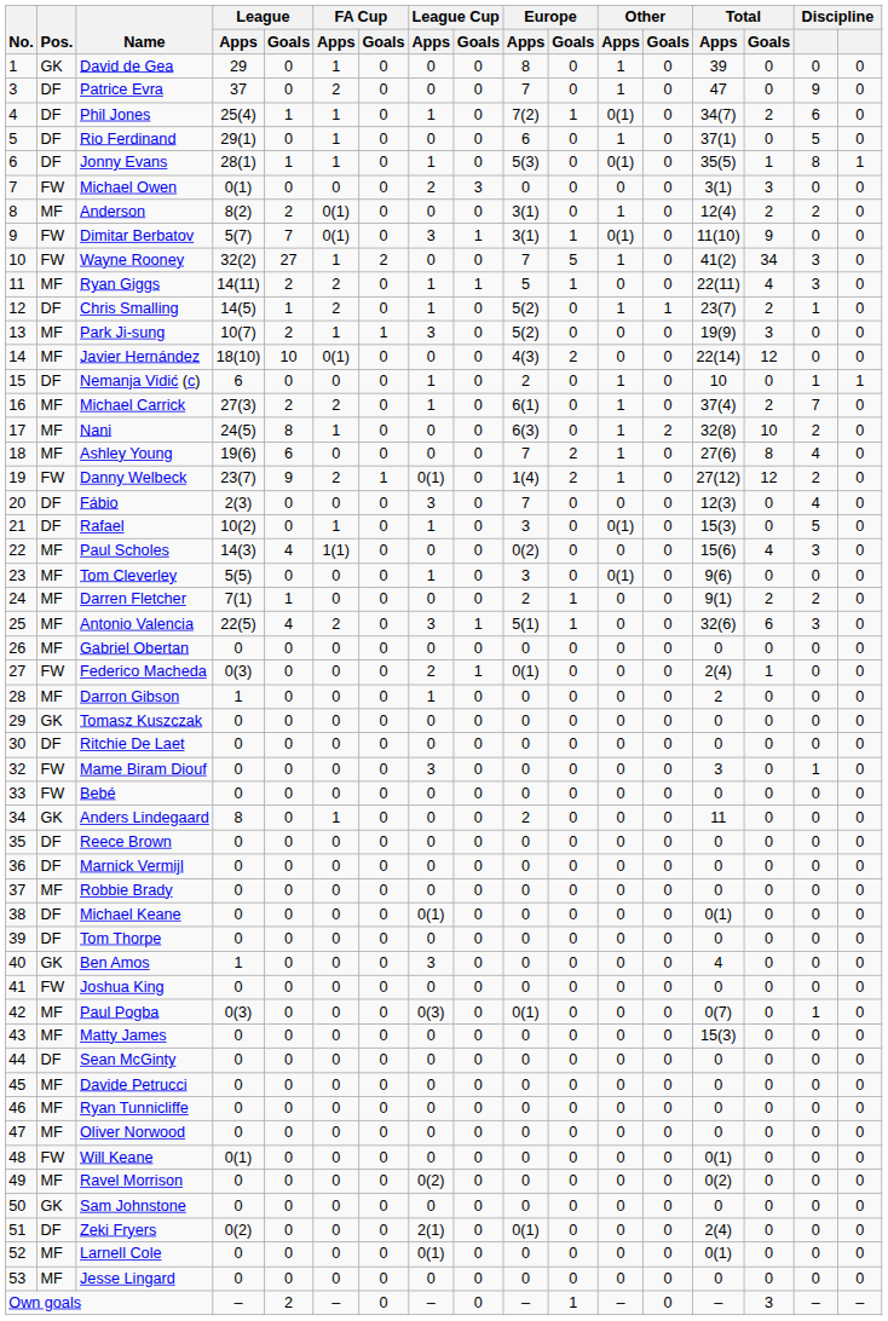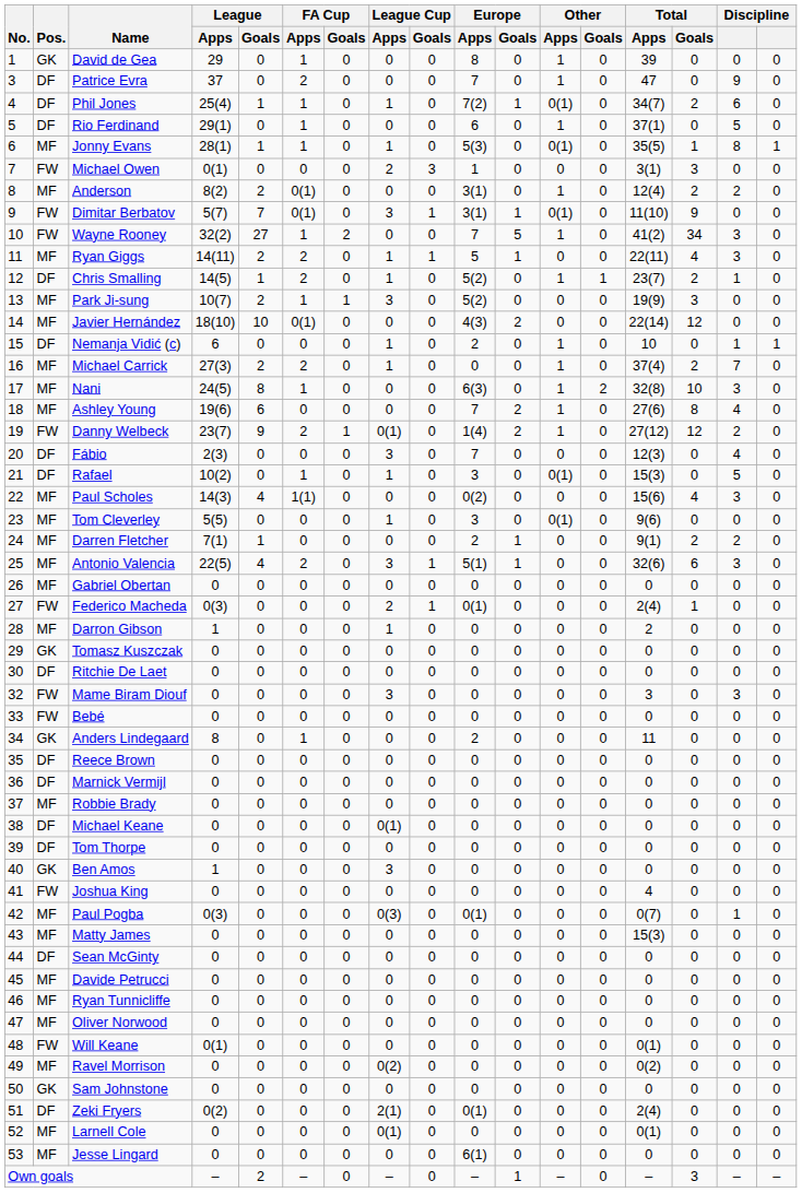 <table class="wikitable" style="text-align:center">
 <tr>
 <th rowspan="2" valign="bottom">No.</th>
 <th rowspan="2" valign="bottom">Pos.</th>
 <th rowspan="2" valign="bottom">Name</th>
 <th colspan="2" width="85">League</th>
 <th colspan="2" width="85">FA Cup</th>
 <th colspan="2" width="85">League Cup</th>
 <th colspan="2" width="85">Europe</th>
 <th colspan="2" width="85">Other</th>
 <th colspan="2" width="85">Total</th>
 <th colspan="2" width="85">Discipline</th>
 </tr>
 <tr>
 <th>Apps</th>
 <th>Goals</th>
 <th>Apps</th>
 <th>Goals</th>
 <th>Apps</th>
 <th>Goals</th>
 <th>Apps</th>
 <th>Goals</th>
 <th>Apps</th>
 <th>Goals</th>
 <th>Apps</th>
 <th>Goals</th>
 <th></th>
 <th></th>
 </tr>
 <tr>
 <td align="left">1</td>
 <td align="left">GK</td>
 <td align="left"> <a href='#'>David de Gea</a></td>
 <td>29</td>
 <td>0</td>
 <td>1</td>
 <td>0</td>
 <td>0</td>
 <td>0</td>
 <td>8</td>
 <td>0</td>
 <td>1</td>
 <td>0</td>
 <td>39</td>
 <td>0</td>
 <td>0</td>
 <td>0</td>
 </tr>
 <tr>
 <td align="left">3</td>
 <td align="left">DF</td>
 <td align="left"> <a href='#'>Patrice Evra</a></td>
 <td>37</td>
 <td>0</td>
 <td>2</td>
 <td>0</td>
 <td>0</td>
 <td>0</td>
 <td>7</td>
 <td>0</td>
 <td>1</td>
 <td>0</td>
 <td>47</td>
 <td>0</td>
 <td>9</td>
 <td>0</td>
 </tr>
 <tr>
 <td align="left">4</td>
 <td align="left">DF</td>
 <td align="left"> <a href='#'>Phil Jones</a></td>
 <td>25(4)</td>
 <td>1</td>
 <td>1</td>
 <td>0</td>
 <td>1</td>
 <td>0</td>
 <td>7(2)</td>
 <td>1</td>
 <td>0(1)</td>
 <td>0</td>
 <td>34(7)</td>
 <td>2</td>
 <td>6</td>
 <td>0</td>
 </tr>
 <tr>
 <td align="left">5</td>
 <td align="left">DF</td>
 <td align="left"> <a href='#'>Rio Ferdinand</a></td>
 <td>29(1)</td>
 <td>0</td>
 <td>1</td>
 <td>0</td>
 <td>0</td>
 <td>0</td>
 <td>6</td>
 <td>0</td>
 <td>1</td>
 <td>0</td>
 <td>37(1)</td>
 <td>0</td>
 <td>5</td>
 <td>0</td>
 </tr>
 <tr>
 <td align="left">6</td>
-<td align="left">DF</td>
+<td align="left">MF</td>
 <td align="left"> <a href='#'>Jonny Evans</a></td>
 <td>28(1)</td>
 <td>1</td>
 <td>1</td>
 <td>0</td>
 <td>1</td>
 <td>0</td>
 <td>5(3)</td>
 <td>0</td>
 <td>0(1)</td>
 <td>0</td>
 <td>35(5)</td>
 <td>1</td>
 <td>8</td>
 <td>1</td>
 </tr>
 <tr>
 <td align="left">7</td>
 <td align="left">FW</td>
 <td align="left"> <a href='#'>Michael Owen</a></td>
 <td>0(1)</td>
 <td>0</td>
 <td>0</td>
 <td>0</td>
 <td>2</td>
 <td>3</td>
-<td>0</td>
+<td>1</td>
 <td>0</td>
 <td>0</td>
 <td>0</td>
 <td>3(1)</td>
 <td>3</td>
 <td>0</td>
 <td>0</td>
 </tr>
 <tr>
 <td align="left">8</td>
 <td align="left">MF</td>
 <td align="left"> <a href='#'>Anderson</a></td>
 <td>8(2)</td>
 <td>2</td>
 <td>0(1)</td>
 <td>0</td>
 <td>0</td>
 <td>0</td>
 <td>3(1)</td>
 <td>0</td>
 <td>1</td>
 <td>0</td>
 <td>12(4)</td>
 <td>2</td>
 <td>2</td>
 <td>0</td>
 </tr>
 <tr>
 <td align="left">9</td>
 <td align="left">FW</td>
 <td align="left"> <a href='#'>Dimitar Berbatov</a></td>
 <td>5(7)</td>
 <td>7</td>
 <td>0(1)</td>
 <td>0</td>
 <td>3</td>
 <td>1</td>
 <td>3(1)</td>
 <td>1</td>
 <td>0(1)</td>
 <td>0</td>
 <td>11(10)</td>
 <td>9</td>
 <td>0</td>
 <td>0</td>
 </tr>
 <tr>
 <td align="left">10</td>
 <td align="left">FW</td>
 <td align="left"> <a href='#'>Wayne Rooney</a></td>
 <td>32(2)</td>
 <td>27</td>
 <td>1</td>
 <td>2</td>
 <td>0</td>
 <td>0</td>
 <td>7</td>
 <td>5</td>
 <td>1</td>
 <td>0</td>
 <td>41(2)</td>
 <td>34</td>
 <td>3</td>
 <td>0</td>
 </tr>
 <tr>
 <td align="left">11</td>
 <td align="left">MF</td>
 <td align="left"> <a href='#'>Ryan Giggs</a></td>
 <td>14(11)</td>
 <td>2</td>
 <td>2</td>
 <td>0</td>
 <td>1</td>
 <td>1</td>
 <td>5</td>
 <td>1</td>
 <td>0</td>
 <td>0</td>
 <td>22(11)</td>
 <td>4</td>
 <td>3</td>
 <td>0</td>
 </tr>
 <tr>
 <td align="left">12</td>
 <td align="left">DF</td>
 <td align="left"> <a href='#'>Chris Smalling</a></td>
 <td>14(5)</td>
 <td>1</td>
 <td>2</td>
 <td>0</td>
 <td>1</td>
 <td>0</td>
 <td>5(2)</td>
 <td>0</td>
 <td>1</td>
 <td>1</td>
 <td>23(7)</td>
 <td>2</td>
 <td>1</td>
 <td>0</td>
 </tr>
 <tr>
 <td align="left">13</td>
 <td align="left">MF</td>
 <td align="left"> <a href='#'>Park Ji-sung</a></td>
 <td>10(7)</td>
 <td>2</td>
 <td>1</td>
 <td>1</td>
 <td>3</td>
 <td>0</td>
 <td>5(2)</td>
 <td>0</td>
 <td>0</td>
 <td>0</td>
 <td>19(9)</td>
 <td>3</td>
 <td>0</td>
 <td>0</td>
 </tr>
 <tr>
 <td align="left">14</td>
 <td align="left">MF</td>
 <td align="left"> <a href='#'>Javier Hernández</a></td>
 <td>18(10)</td>
 <td>10</td>
 <td>0(1)</td>
 <td>0</td>
 <td>0</td>
 <td>0</td>
 <td>4(3)</td>
 <td>2</td>
 <td>0</td>
 <td>0</td>
 <td>22(14)</td>
 <td>12</td>
 <td>0</td>
 <td>0</td>
 </tr>
 <tr>
 <td align="left">15</td>
 <td align="left">DF</td>
 <td align="left"> <a href='#'>Nemanja Vidić</a> (<a href='#'>c</a>)</td>
 <td>6</td>
 <td>0</td>
 <td>0</td>
 <td>0</td>
 <td>1</td>
 <td>0</td>
 <td>2</td>
 <td>0</td>
 <td>1</td>
 <td>0</td>
 <td>10</td>
 <td>0</td>
 <td>1</td>
 <td>1</td>
 </tr>
 <tr>
 <td align="left">16</td>
 <td align="left">MF</td>
 <td align="left"> <a href='#'>Michael Carrick</a></td>
 <td>27(3)</td>
 <td>2</td>
 <td>2</td>
 <td>0</td>
 <td>1</td>
 <td>0</td>
-<td>6(1)</td>
+<td>0</td>
 <td>0</td>
 <td>1</td>
 <td>0</td>
 <td>37(4)</td>
 <td>2</td>
 <td>7</td>
 <td>0</td>
 </tr>
 <tr>
 <td align="left">17</td>
 <td align="left">MF</td>
 <td align="left"> <a href='#'>Nani</a></td>
 <td>24(5)</td>
 <td>8</td>
 <td>1</td>
 <td>0</td>
 <td>0</td>
 <td>0</td>
 <td>6(3)</td>
 <td>0</td>
 <td>1</td>
 <td>2</td>
 <td>32(8)</td>
 <td>10</td>
-<td>2</td>
+<td>3</td>
 <td>0</td>
 </tr>
 <tr>
 <td align="left">18</td>
 <td align="left">MF</td>
 <td align="left"> <a href='#'>Ashley Young</a></td>
 <td>19(6)</td>
 <td>6</td>
 <td>0</td>
 <td>0</td>
 <td>0</td>
 <td>0</td>
 <td>7</td>
 <td>2</td>
 <td>1</td>
 <td>0</td>
 <td>27(6)</td>
 <td>8</td>
 <td>4</td>
 <td>0</td>
 </tr>
 <tr>
 <td align="left">19</td>
 <td align="left">FW</td>
 <td align="left"> <a href='#'>Danny Welbeck</a></td>
 <td>23(7)</td>
 <td>9</td>
 <td>2</td>
 <td>1</td>
 <td>0(1)</td>
 <td>0</td>
 <td>1(4)</td>
 <td>2</td>
 <td>1</td>
 <td>0</td>
 <td>27(12)</td>
 <td>12</td>
 <td>2</td>
 <td>0</td>
 </tr>
 <tr>
 <td align="left">20</td>
 <td align="left">DF</td>
 <td align="left"> <a href='#'>Fábio</a></td>
 <td>2(3)</td>
 <td>0</td>
 <td>0</td>
 <td>0</td>
 <td>3</td>
 <td>0</td>
 <td>7</td>
 <td>0</td>
 <td>0</td>
 <td>0</td>
 <td>12(3)</td>
 <td>0</td>
 <td>4</td>
 <td>0</td>
 </tr>
 <tr>
 <td align="left">21</td>
 <td align="left">DF</td>
 <td align="left"> <a href='#'>Rafael</a></td>
 <td>10(2)</td>
 <td>0</td>
 <td>1</td>
 <td>0</td>
 <td>1</td>
 <td>0</td>
 <td>3</td>
 <td>0</td>
 <td>0(1)</td>
 <td>0</td>
 <td>15(3)</td>
 <td>0</td>
 <td>5</td>
 <td>0</td>
 </tr>
 <tr>
 <td align="left">22</td>
 <td align="left">MF</td>
 <td align="left"> <a href='#'>Paul Scholes</a></td>
 <td>14(3)</td>
 <td>4</td>
 <td>1(1)</td>
 <td>0</td>
 <td>0</td>
 <td>0</td>
 <td>0(2)</td>
 <td>0</td>
 <td>0</td>
 <td>0</td>
 <td>15(6)</td>
 <td>4</td>
 <td>3</td>
 <td>0</td>
 </tr>
 <tr>
 <td align="left">23</td>
 <td align="left">MF</td>
 <td align="left"> <a href='#'>Tom Cleverley</a></td>
 <td>5(5)</td>
 <td>0</td>
 <td>0</td>
 <td>0</td>
 <td>1</td>
 <td>0</td>
 <td>3</td>
 <td>0</td>
 <td>0(1)</td>
 <td>0</td>
 <td>9(6)</td>
 <td>0</td>
 <td>0</td>
 <td>0</td>
 </tr>
 <tr>
 <td align="left">24</td>
 <td align="left">MF</td>
 <td align="left"> <a href='#'>Darren Fletcher</a></td>
 <td>7(1)</td>
 <td>1</td>
 <td>0</td>
 <td>0</td>
 <td>0</td>
 <td>0</td>
 <td>2</td>
 <td>1</td>
 <td>0</td>
 <td>0</td>
 <td>9(1)</td>
 <td>2</td>
 <td>2</td>
 <td>0</td>
 </tr>
 <tr>
 <td align="left">25</td>
 <td align="left">MF</td>
 <td align="left"> <a href='#'>Antonio Valencia</a></td>
 <td>22(5)</td>
 <td>4</td>
 <td>2</td>
 <td>0</td>
 <td>3</td>
 <td>1</td>
 <td>5(1)</td>
 <td>1</td>
 <td>0</td>
 <td>0</td>
 <td>32(6)</td>
 <td>6</td>
 <td>3</td>
 <td>0</td>
 </tr>
 <tr>
 <td align="left">26</td>
 <td align="left">MF</td>
 <td align="left"> <a href='#'>Gabriel Obertan</a></td>
 <td>0</td>
 <td>0</td>
 <td>0</td>
 <td>0</td>
 <td>0</td>
 <td>0</td>
 <td>0</td>
 <td>0</td>
 <td>0</td>
 <td>0</td>
 <td>0</td>
 <td>0</td>
 <td>0</td>
 <td>0</td>
 </tr>
 <tr>
 <td align="left">27</td>
 <td align="left">FW</td>
 <td align="left"> <a href='#'>Federico Macheda</a></td>
 <td>0(3)</td>
 <td>0</td>
 <td>0</td>
 <td>0</td>
 <td>2</td>
 <td>1</td>
 <td>0(1)</td>
 <td>0</td>
 <td>0</td>
 <td>0</td>
 <td>2(4)</td>
 <td>1</td>
 <td>0</td>
 <td>0</td>
 </tr>
 <tr>
 <td align="left">28</td>
 <td align="left">MF</td>
 <td align="left"> <a href='#'>Darron Gibson</a></td>
 <td>1</td>
 <td>0</td>
 <td>0</td>
 <td>0</td>
 <td>1</td>
 <td>0</td>
 <td>0</td>
 <td>0</td>
 <td>0</td>
 <td>0</td>
 <td>2</td>
 <td>0</td>
 <td>0</td>
 <td>0</td>
 </tr>
 <tr>
 <td align="left">29</td>
 <td align="left">GK</td>
 <td align="left"> <a href='#'>Tomasz Kuszczak</a></td>
 <td>0</td>
 <td>0</td>
 <td>0</td>
 <td>0</td>
 <td>0</td>
 <td>0</td>
 <td>0</td>
 <td>0</td>
 <td>0</td>
 <td>0</td>
 <td>0</td>
 <td>0</td>
 <td>0</td>
 <td>0</td>
 </tr>
 <tr>
 <td align="left">30</td>
 <td align="left">DF</td>
 <td align="left"> <a href='#'>Ritchie De Laet</a></td>
 <td>0</td>
 <td>0</td>
 <td>0</td>
 <td>0</td>
 <td>0</td>
 <td>0</td>
 <td>0</td>
 <td>0</td>
 <td>0</td>
 <td>0</td>
 <td>0</td>
 <td>0</td>
 <td>0</td>
 <td>0</td>
 </tr>
 <tr>
 <td align="left">32</td>
 <td align="left">FW</td>
 <td align="left"> <a href='#'>Mame Biram Diouf</a></td>
 <td>0</td>
 <td>0</td>
 <td>0</td>
 <td>0</td>
 <td>3</td>
 <td>0</td>
 <td>0</td>
 <td>0</td>
 <td>0</td>
 <td>0</td>
 <td>3</td>
 <td>0</td>
-<td>1</td>
+<td>3</td>
 <td>0</td>
 </tr>
 <tr>
 <td align="left">33</td>
 <td align="left">FW</td>
 <td align="left"> <a href='#'>Bebé</a></td>
 <td>0</td>
 <td>0</td>
 <td>0</td>
 <td>0</td>
 <td>0</td>
 <td>0</td>
 <td>0</td>
 <td>0</td>
 <td>0</td>
 <td>0</td>
 <td>0</td>
 <td>0</td>
 <td>0</td>
 <td>0</td>
 </tr>
 <tr>
 <td align="left">34</td>
 <td align="left">GK</td>
 <td align="left"> <a href='#'>Anders Lindegaard</a></td>
 <td>8</td>
 <td>0</td>
 <td>1</td>
 <td>0</td>
 <td>0</td>
 <td>0</td>
 <td>2</td>
 <td>0</td>
 <td>0</td>
 <td>0</td>
 <td>11</td>
 <td>0</td>
 <td>0</td>
 <td>0</td>
 </tr>
 <tr>
 <td align="left">35</td>
 <td align="left">DF</td>
 <td align="left"> <a href='#'>Reece Brown</a></td>
 <td>0</td>
 <td>0</td>
 <td>0</td>
 <td>0</td>
 <td>0</td>
 <td>0</td>
 <td>0</td>
 <td>0</td>
 <td>0</td>
 <td>0</td>
 <td>0</td>
 <td>0</td>
 <td>0</td>
 <td>0</td>
 </tr>
 <tr>
 <td align="left">36</td>
 <td align="left">DF</td>
 <td align="left"> <a href='#'>Marnick Vermijl</a></td>
 <td>0</td>
 <td>0</td>
 <td>0</td>
 <td>0</td>
 <td>0</td>
 <td>0</td>
 <td>0</td>
 <td>0</td>
 <td>0</td>
 <td>0</td>
 <td>0</td>
 <td>0</td>
 <td>0</td>
 <td>0</td>
 </tr>
 <tr>
 <td align="left">37</td>
 <td align="left">MF</td>
 <td align="left"> <a href='#'>Robbie Brady</a></td>
 <td>0</td>
 <td>0</td>
 <td>0</td>
 <td>0</td>
 <td>0</td>
 <td>0</td>
 <td>0</td>
 <td>0</td>
 <td>0</td>
 <td>0</td>
 <td>0</td>
 <td>0</td>
 <td>0</td>
 <td>0</td>
 </tr>
 <tr>
 <td align="left">38</td>
 <td align="left">DF</td>
 <td align="left"> <a href='#'>Michael Keane</a></td>
 <td>0</td>
 <td>0</td>
 <td>0</td>
 <td>0</td>
 <td>0(1)</td>
 <td>0</td>
 <td>0</td>
 <td>0</td>
 <td>0</td>
 <td>0</td>
-<td>0(1)</td>
+<td>0</td>
 <td>0</td>
 <td>0</td>
 <td>0</td>
 </tr>
 <tr>
 <td align="left">39</td>
 <td align="left">DF</td>
 <td align="left"> <a href='#'>Tom Thorpe</a></td>
 <td>0</td>
 <td>0</td>
 <td>0</td>
 <td>0</td>
 <td>0</td>
 <td>0</td>
 <td>0</td>
 <td>0</td>
 <td>0</td>
 <td>0</td>
 <td>0</td>
 <td>0</td>
 <td>0</td>
 <td>0</td>
 </tr>
 <tr>
 <td align="left">40</td>
 <td align="left">GK</td>
 <td align="left"> <a href='#'>Ben Amos</a></td>
 <td>1</td>
 <td>0</td>
 <td>0</td>
 <td>0</td>
 <td>3</td>
 <td>0</td>
 <td>0</td>
 <td>0</td>
 <td>0</td>
 <td>0</td>
-<td>4</td>
+<td>0</td>
 <td>0</td>
 <td>0</td>
 <td>0</td>
 </tr>
 <tr>
 <td align="left">41</td>
 <td align="left">FW</td>
 <td align="left"> <a href='#'>Joshua King</a></td>
 <td>0</td>
 <td>0</td>
 <td>0</td>
 <td>0</td>
 <td>0</td>
 <td>0</td>
 <td>0</td>
 <td>0</td>
 <td>0</td>
 <td>0</td>
-<td>0</td>
+<td>4</td>
 <td>0</td>
 <td>0</td>
 <td>0</td>
 </tr>
 <tr>
 <td align="left">42</td>
 <td align="left">MF</td>
 <td align="left"> <a href='#'>Paul Pogba</a></td>
 <td>0(3)</td>
 <td>0</td>
 <td>0</td>
 <td>0</td>
 <td>0(3)</td>
 <td>0</td>
 <td>0(1)</td>
 <td>0</td>
 <td>0</td>
 <td>0</td>
 <td>0(7)</td>
 <td>0</td>
 <td>1</td>
 <td>0</td>
 </tr>
 <tr>
 <td align="left">43</td>
 <td align="left">MF</td>
 <td align="left"> <a href='#'>Matty James</a></td>
 <td>0</td>
 <td>0</td>
 <td>0</td>
 <td>0</td>
 <td>0</td>
 <td>0</td>
 <td>0</td>
 <td>0</td>
 <td>0</td>
 <td>0</td>
 <td>15(3)</td>
 <td>0</td>
 <td>0</td>
 <td>0</td>
 </tr>
 <tr>
 <td align="left">44</td>
 <td align="left">DF</td>
 <td align="left"> <a href='#'>Sean McGinty</a></td>
 <td>0</td>
 <td>0</td>
 <td>0</td>
 <td>0</td>
 <td>0</td>
 <td>0</td>
 <td>0</td>
 <td>0</td>
 <td>0</td>
 <td>0</td>
 <td>0</td>
 <td>0</td>
 <td>0</td>
 <td>0</td>
 </tr>
 <tr>
 <td align="left">45</td>
 <td align="left">MF</td>
 <td align="left"> <a href='#'>Davide Petrucci</a></td>
 <td>0</td>
 <td>0</td>
 <td>0</td>
 <td>0</td>
 <td>0</td>
 <td>0</td>
 <td>0</td>
 <td>0</td>
 <td>0</td>
 <td>0</td>
 <td>0</td>
 <td>0</td>
 <td>0</td>
 <td>0</td>
 </tr>
 <tr>
 <td align="left">46</td>
 <td align="left">MF</td>
 <td align="left"> <a href='#'>Ryan Tunnicliffe</a></td>
 <td>0</td>
 <td>0</td>
 <td>0</td>
 <td>0</td>
 <td>0</td>
 <td>0</td>
 <td>0</td>
 <td>0</td>
 <td>0</td>
 <td>0</td>
 <td>0</td>
 <td>0</td>
 <td>0</td>
 <td>0</td>
 </tr>
 <tr>
 <td align="left">47</td>
 <td align="left">MF</td>
 <td align="left"> <a href='#'>Oliver Norwood</a></td>
 <td>0</td>
 <td>0</td>
 <td>0</td>
 <td>0</td>
 <td>0</td>
 <td>0</td>
 <td>0</td>
 <td>0</td>
 <td>0</td>
 <td>0</td>
 <td>0</td>
 <td>0</td>
 <td>0</td>
 <td>0</td>
 </tr>
 <tr>
 <td align="left">48</td>
 <td align="left">FW</td>
 <td align="left"> <a href='#'>Will Keane</a></td>
 <td>0(1)</td>
 <td>0</td>
 <td>0</td>
 <td>0</td>
 <td>0</td>
 <td>0</td>
 <td>0</td>
 <td>0</td>
 <td>0</td>
 <td>0</td>
 <td>0(1)</td>
 <td>0</td>
 <td>0</td>
 <td>0</td>
 </tr>
 <tr>
 <td align="left">49</td>
 <td align="left">MF</td>
 <td align="left"> <a href='#'>Ravel Morrison</a></td>
 <td>0</td>
 <td>0</td>
 <td>0</td>
 <td>0</td>
 <td>0(2)</td>
 <td>0</td>
 <td>0</td>
 <td>0</td>
 <td>0</td>
 <td>0</td>
 <td>0(2)</td>
 <td>0</td>
 <td>0</td>
 <td>0</td>
 </tr>
 <tr>
 <td align="left">50</td>
 <td align="left">GK</td>
 <td align="left"> <a href='#'>Sam Johnstone</a></td>
 <td>0</td>
 <td>0</td>
 <td>0</td>
 <td>0</td>
 <td>0</td>
 <td>0</td>
 <td>0</td>
 <td>0</td>
 <td>0</td>
 <td>0</td>
 <td>0</td>
 <td>0</td>
 <td>0</td>
 <td>0</td>
 </tr>
 <tr>
 <td align="left">51</td>
 <td align="left">DF</td>
 <td align="left"> <a href='#'>Zeki Fryers</a></td>
 <td>0(2)</td>
 <td>0</td>
 <td>0</td>
 <td>0</td>
 <td>2(1)</td>
 <td>0</td>
 <td>0(1)</td>
 <td>0</td>
 <td>0</td>
 <td>0</td>
 <td>2(4)</td>
 <td>0</td>
 <td>0</td>
 <td>0</td>
 </tr>
 <tr>
 <td align="left">52</td>
 <td align="left">MF</td>
 <td align="left"> <a href='#'>Larnell Cole</a></td>
 <td>0</td>
 <td>0</td>
 <td>0</td>
 <td>0</td>
 <td>0(1)</td>
 <td>0</td>
 <td>0</td>
 <td>0</td>
 <td>0</td>
 <td>0</td>
 <td>0(1)</td>
 <td>0</td>
 <td>0</td>
 <td>0</td>
 </tr>
 <tr>
 <td align="left">53</td>
 <td align="left">MF</td>
 <td align="left"> <a href='#'>Jesse Lingard</a></td>
 <td>0</td>
 <td>0</td>
 <td>0</td>
 <td>0</td>
 <td>0</td>
 <td>0</td>
-<td>0</td>
+<td>6(1)</td>
 <td>0</td>
 <td>0</td>
 <td>0</td>
 <td>0</td>
 <td>0</td>
 <td>0</td>
 <td>0</td>
 </tr>
 <tr>
 <td colspan="3" align="left"><a href='#'>Own goals</a></td>
 <td>–</td>
 <td>2</td>
 <td>–</td>
 <td>0</td>
 <td>–</td>
 <td>0</td>
 <td>–</td>
 <td>1</td>
 <td>–</td>
 <td>0</td>
 <td>–</td>
 <td>3</td>
 <td>–</td>
 <td>–</td>
 </tr>
 </table>
